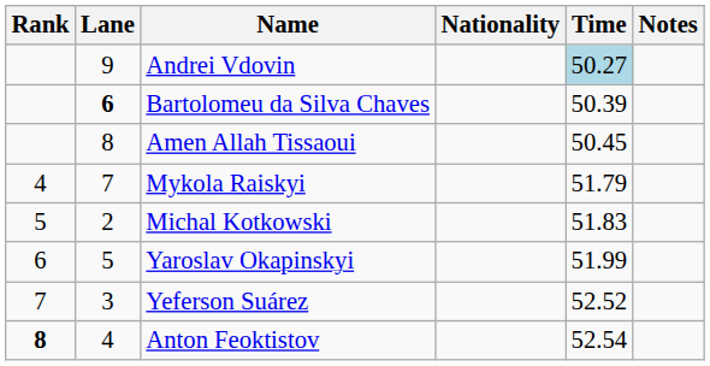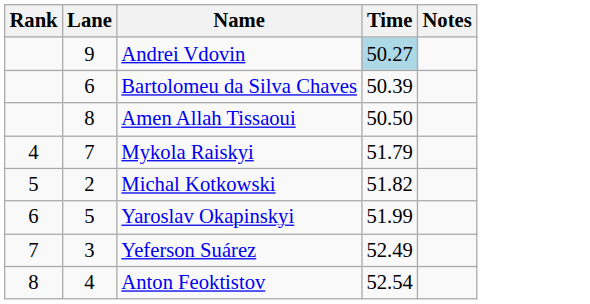 <table class="wikitable sortable" style="text-align:center">
 <tr>
 <th>Rank</th>
 <th>Lane</th>
 <th>Name</th>
-<th>Nationality</th>
 <th>Time</th>
 <th>Notes</th>
 </tr>
 <tr>
 <td></td>
 <td>9</td>
 <td align="left"><a href='#'>Andrei Vdovin</a></td>
-<td align="left"></td>
 <td style="background: lightblue;">50.27</td>
 <td></td>
 </tr>
 <tr>
 <td></td>
-<td><strong>6</strong></td>
+<td>6</td>
 <td align="left"><a href='#'>Bartolomeu da Silva Chaves</a></td>
-<td align="left"></td>
 <td>50.39</td>
 <td></td>
 </tr>
 <tr>
 <td></td>
 <td>8</td>
 <td align="left"><a href='#'>Amen Allah Tissaoui</a></td>
-<td align="left"></td>
-<td>50.45</td>
+<td>50.50</td>
 <td></td>
 </tr>
 <tr>
 <td>4</td>
 <td>7</td>
 <td align="left"><a href='#'>Mykola Raiskyi</a></td>
-<td align="left"></td>
 <td>51.79</td>
 <td></td>
 </tr>
 <tr>
 <td>5</td>
 <td>2</td>
 <td align="left"><a href='#'>Michal Kotkowski</a></td>
-<td align="left"></td>
-<td>51.83</td>
+<td>51.82</td>
 <td></td>
 </tr>
 <tr>
 <td>6</td>
 <td>5</td>
 <td align="left"><a href='#'>Yaroslav Okapinskyi</a></td>
-<td align="left"></td>
 <td>51.99</td>
 <td></td>
 </tr>
 <tr>
 <td>7</td>
 <td>3</td>
 <td align="left"><a href='#'>Yeferson Suárez</a></td>
-<td align="left"></td>
-<td>52.52</td>
+<td>52.49</td>
 <td></td>
 </tr>
 <tr>
-<td><strong>8</strong></td>
+<td>8</td>
 <td>4</td>
 <td align="left"><a href='#'>Anton Feoktistov</a></td>
-<td align="left"></td>
 <td>52.54</td>
 <td></td>
 </tr>
 </table>
